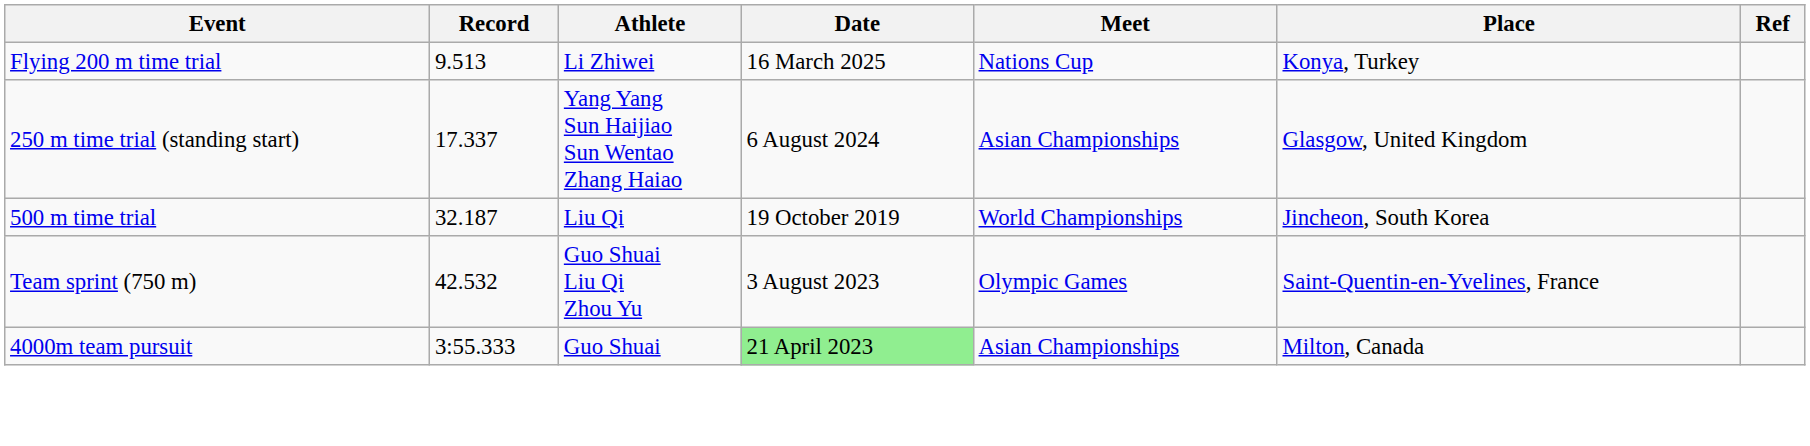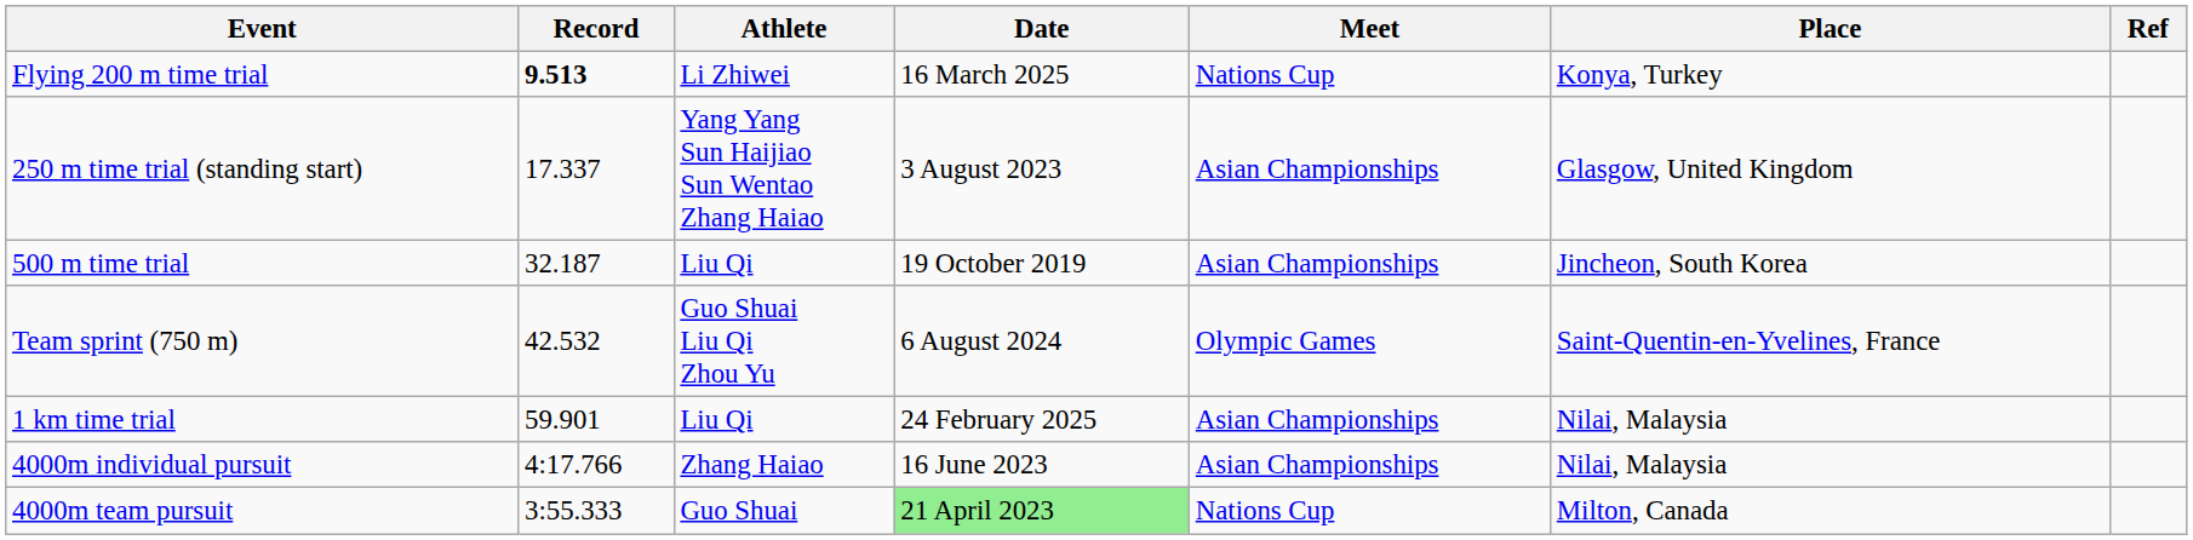 <table class="wikitable" style="font-size:95%; width: 95%;">
 <tr>
 <th>Event</th>
 <th>Record</th>
 <th>Athlete</th>
 <th>Date</th>
 <th>Meet</th>
 <th>Place</th>
 <th>Ref</th>
 </tr>
 <tr>
 <td><a href='#'>Flying 200 m time trial</a></td>
-<td>9.513</td>
+<td><strong>9.513</strong></td>
 <td><a href='#'>Li Zhiwei</a></td>
 <td>16 March 2025</td>
 <td><a href='#'>Nations Cup</a></td>
 <td><a href='#'>Konya</a>, Turkey</td>
 <td></td>
 </tr>
 <tr>
 <td><a href='#'>250 m time trial</a> (standing start)</td>
 <td>17.337</td>
 <td><a href='#'>Yang Yang</a><br><a href='#'>Sun Haijiao</a><br><a href='#'>Sun Wentao</a><br><a href='#'>Zhang Haiao</a></td>
-<td>6 August 2024</td>
+<td>3 August 2023</td>
 <td><a href='#'>Asian Championships</a></td>
 <td><a href='#'>Glasgow</a>, United Kingdom</td>
 <td></td>
 </tr>
 <tr>
 <td><a href='#'>500 m time trial</a></td>
 <td>32.187</td>
 <td><a href='#'>Liu Qi</a></td>
 <td>19 October 2019</td>
-<td><a href='#'>World Championships</a></td>
+<td><a href='#'>Asian Championships</a></td>
 <td><a href='#'>Jincheon</a>, South Korea</td>
 <td></td>
 </tr>
 <tr>
 <td><a href='#'>Team sprint</a> (750 m)</td>
 <td>42.532</td>
 <td><a href='#'>Guo Shuai</a><br><a href='#'>Liu Qi</a><br><a href='#'>Zhou Yu</a></td>
-<td>3 August 2023</td>
+<td>6 August 2024</td>
 <td><a href='#'>Olympic Games</a></td>
 <td><a href='#'>Saint-Quentin-en-Yvelines</a>, France</td>
+<td></td>
+</tr>
+<tr>
+<td><a href='#'>1 km time trial</a></td>
+<td>59.901</td>
+<td><a href='#'>Liu Qi</a></td>
+<td>24 February 2025</td>
+<td><a href='#'>Asian Championships</a></td>
+<td><a href='#'>Nilai</a>, Malaysia</td>
+<td></td>
+</tr>
+<tr>
+<td><a href='#'>4000m individual pursuit</a></td>
+<td>4:17.766</td>
+<td><a href='#'>Zhang Haiao</a></td>
+<td>16 June 2023</td>
+<td><a href='#'>Asian Championships</a></td>
+<td><a href='#'>Nilai</a>, Malaysia</td>
 <td></td>
 </tr>
 <tr>
 <td><a href='#'>4000m team pursuit</a></td>
 <td>3:55.333</td>
 <td><a href='#'>Guo Shuai</a></td>
 <td style="background: lightgreen;">21 April 2023</td>
-<td><a href='#'>Asian Championships</a></td>
+<td><a href='#'>Nations Cup</a></td>
 <td><a href='#'>Milton</a>, Canada</td>
 <td></td>
 </tr>
 </table>
